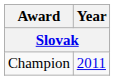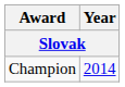 <table class="wikitable">
 <tr>
 <th>Award</th>
 <th>Year</th>
 </tr>
 <tr>
 <th colspan="3"><a href='#'>Slovak</a></th>
 </tr>
 <tr>
 <td>Champion</td>
-<td><a href='#'>2011</a></td>
+<td><a href='#'>2014</a></td>
 </tr>
 </table>
